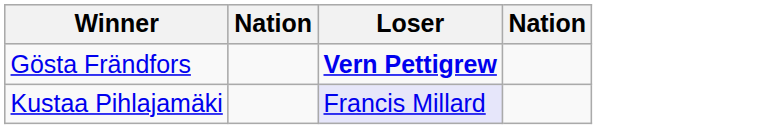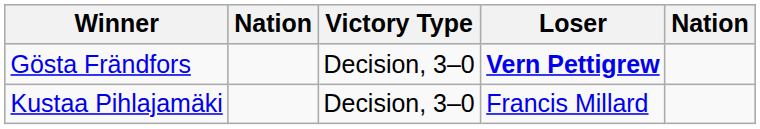 <table class="wikitable sortable" style="text-align:left;">
 <tr>
 <th>Winner</th>
 <th>Nation</th>
+<th>Victory Type</th>
 <th>Loser</th>
 <th>Nation</th>
 </tr>
 <tr>
 <td><a href='#'>Gösta Frändfors</a></td>
 <td></td>
+<td>Decision, 3–0</td>
 <td><strong><a href='#'>Vern Pettigrew</a></strong></td>
 <td></td>
 </tr>
 <tr>
 <td><a href='#'>Kustaa Pihlajamäki</a></td>
 <td></td>
-<td style="background: lavender;"><a href='#'>Francis Millard</a></td>
+<td>Decision, 3–0</td>
+<td><a href='#'>Francis Millard</a></td>
 <td></td>
 </tr>
 </table>
